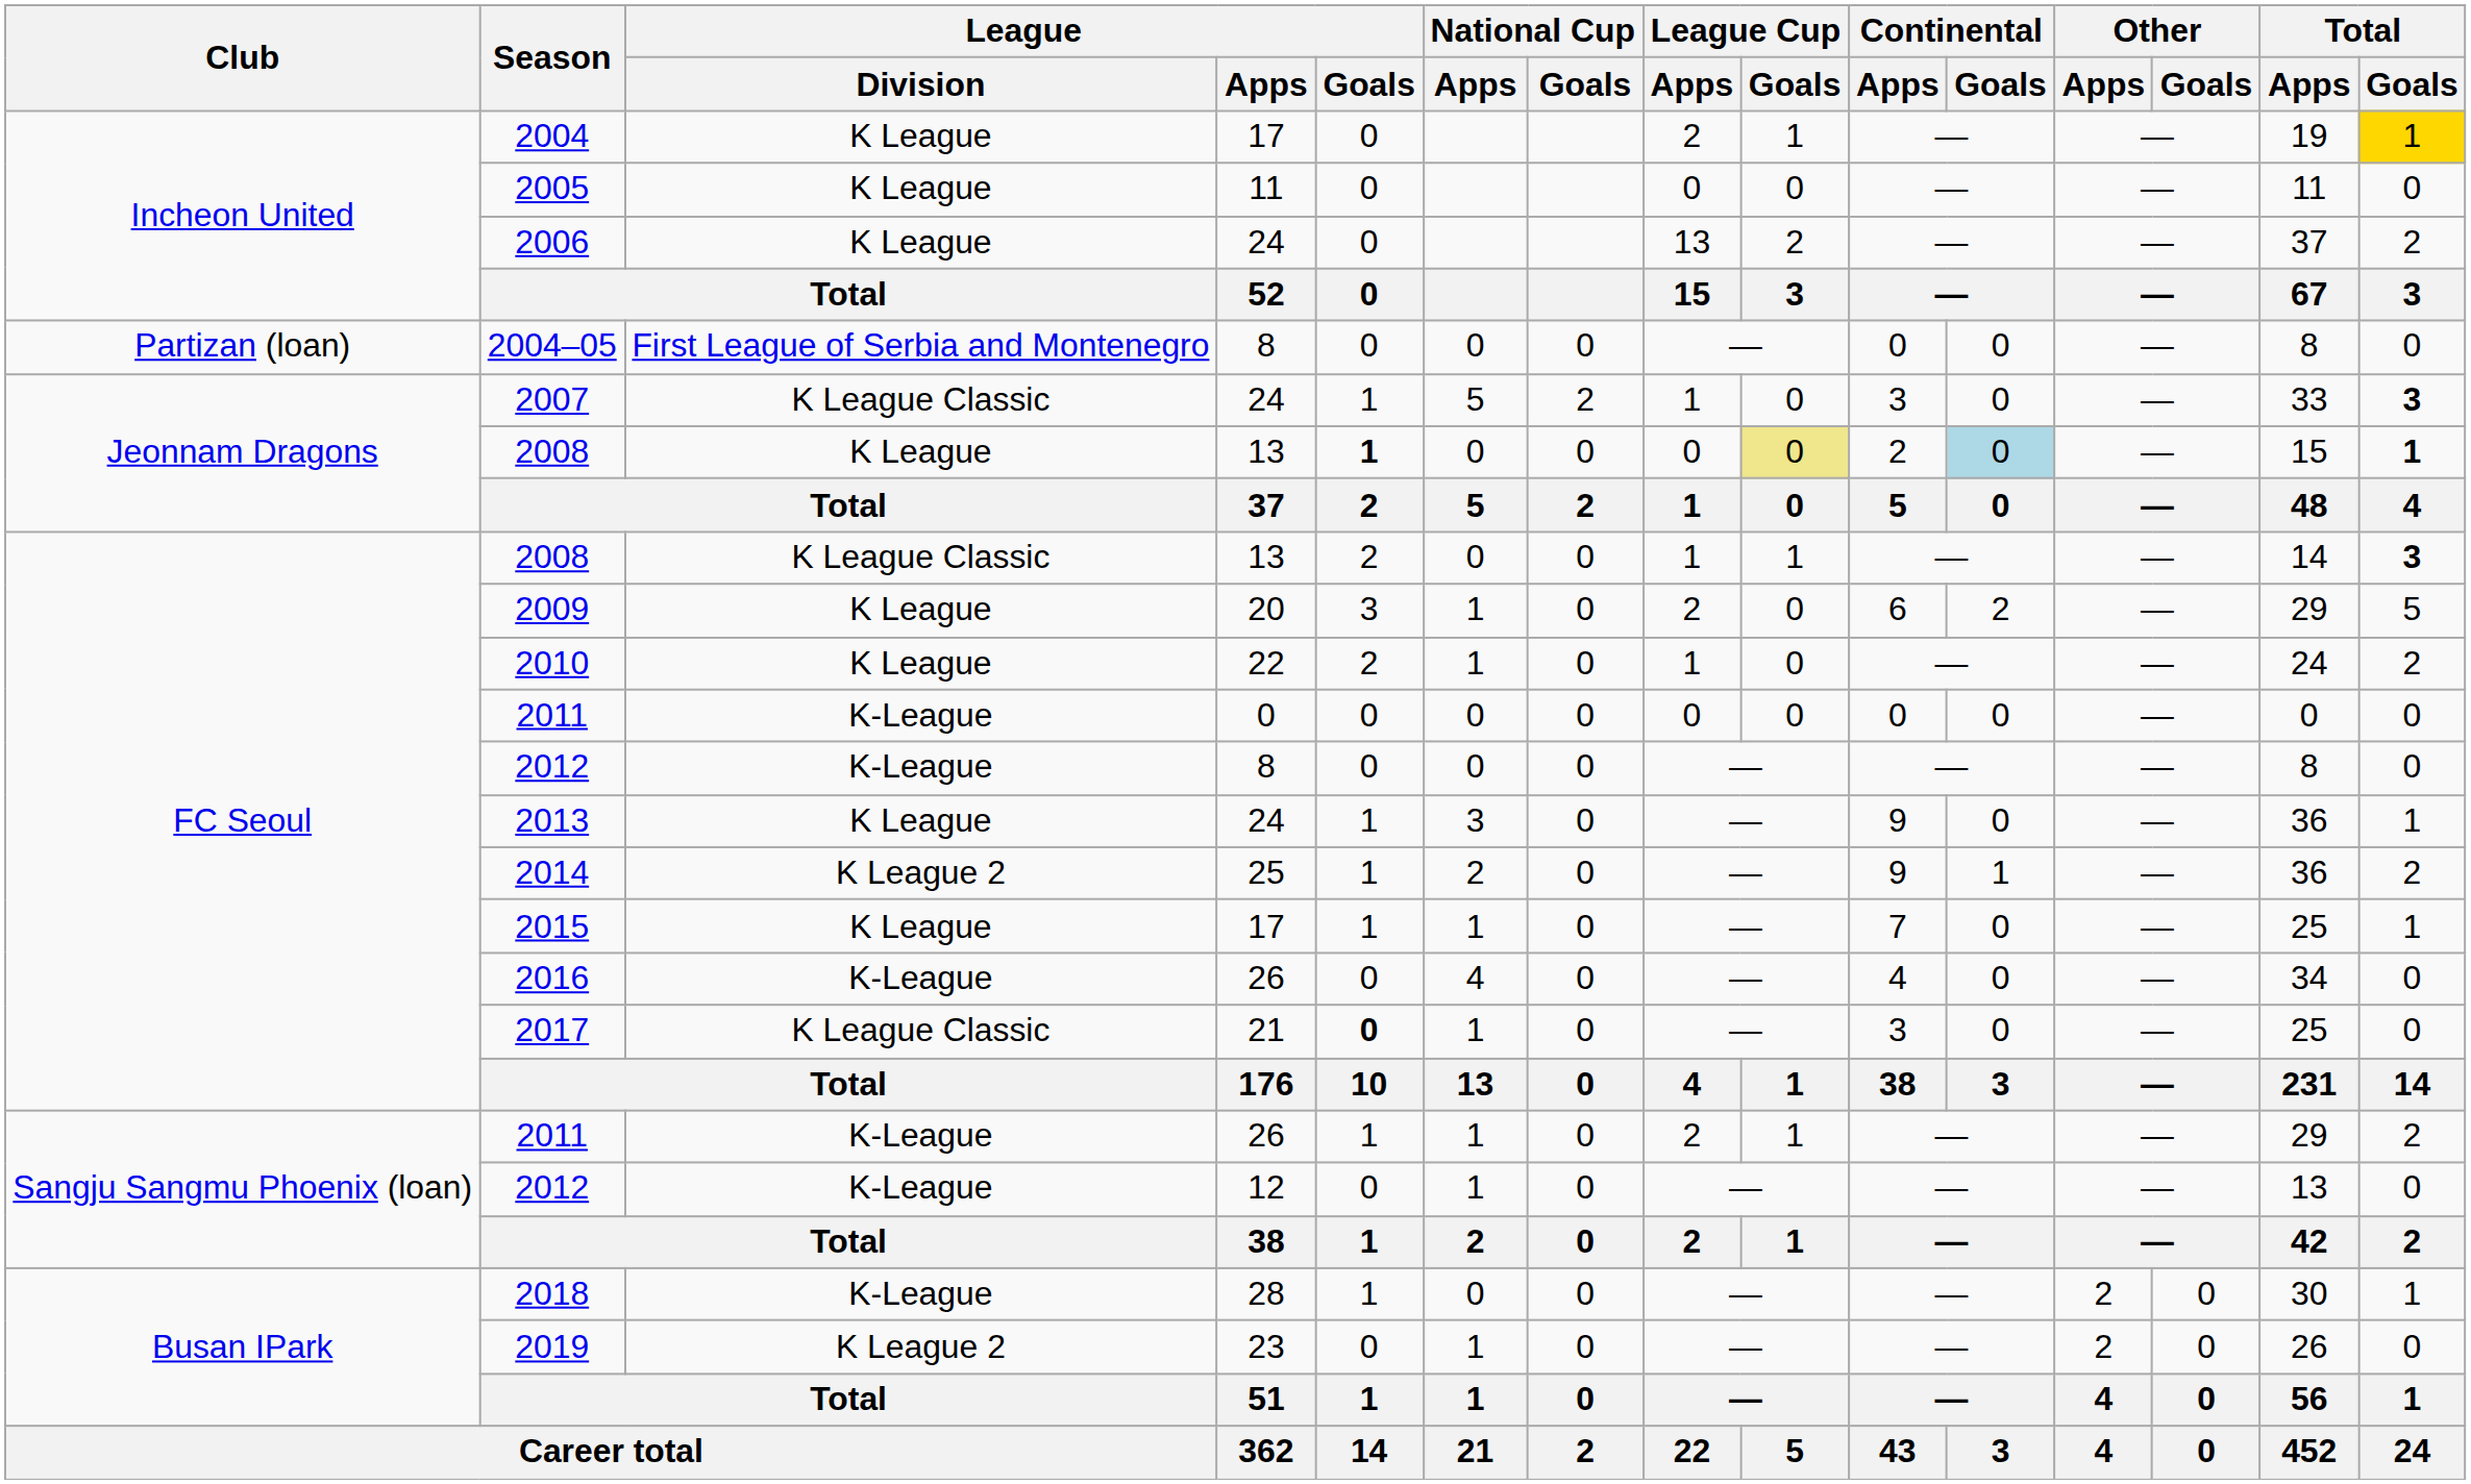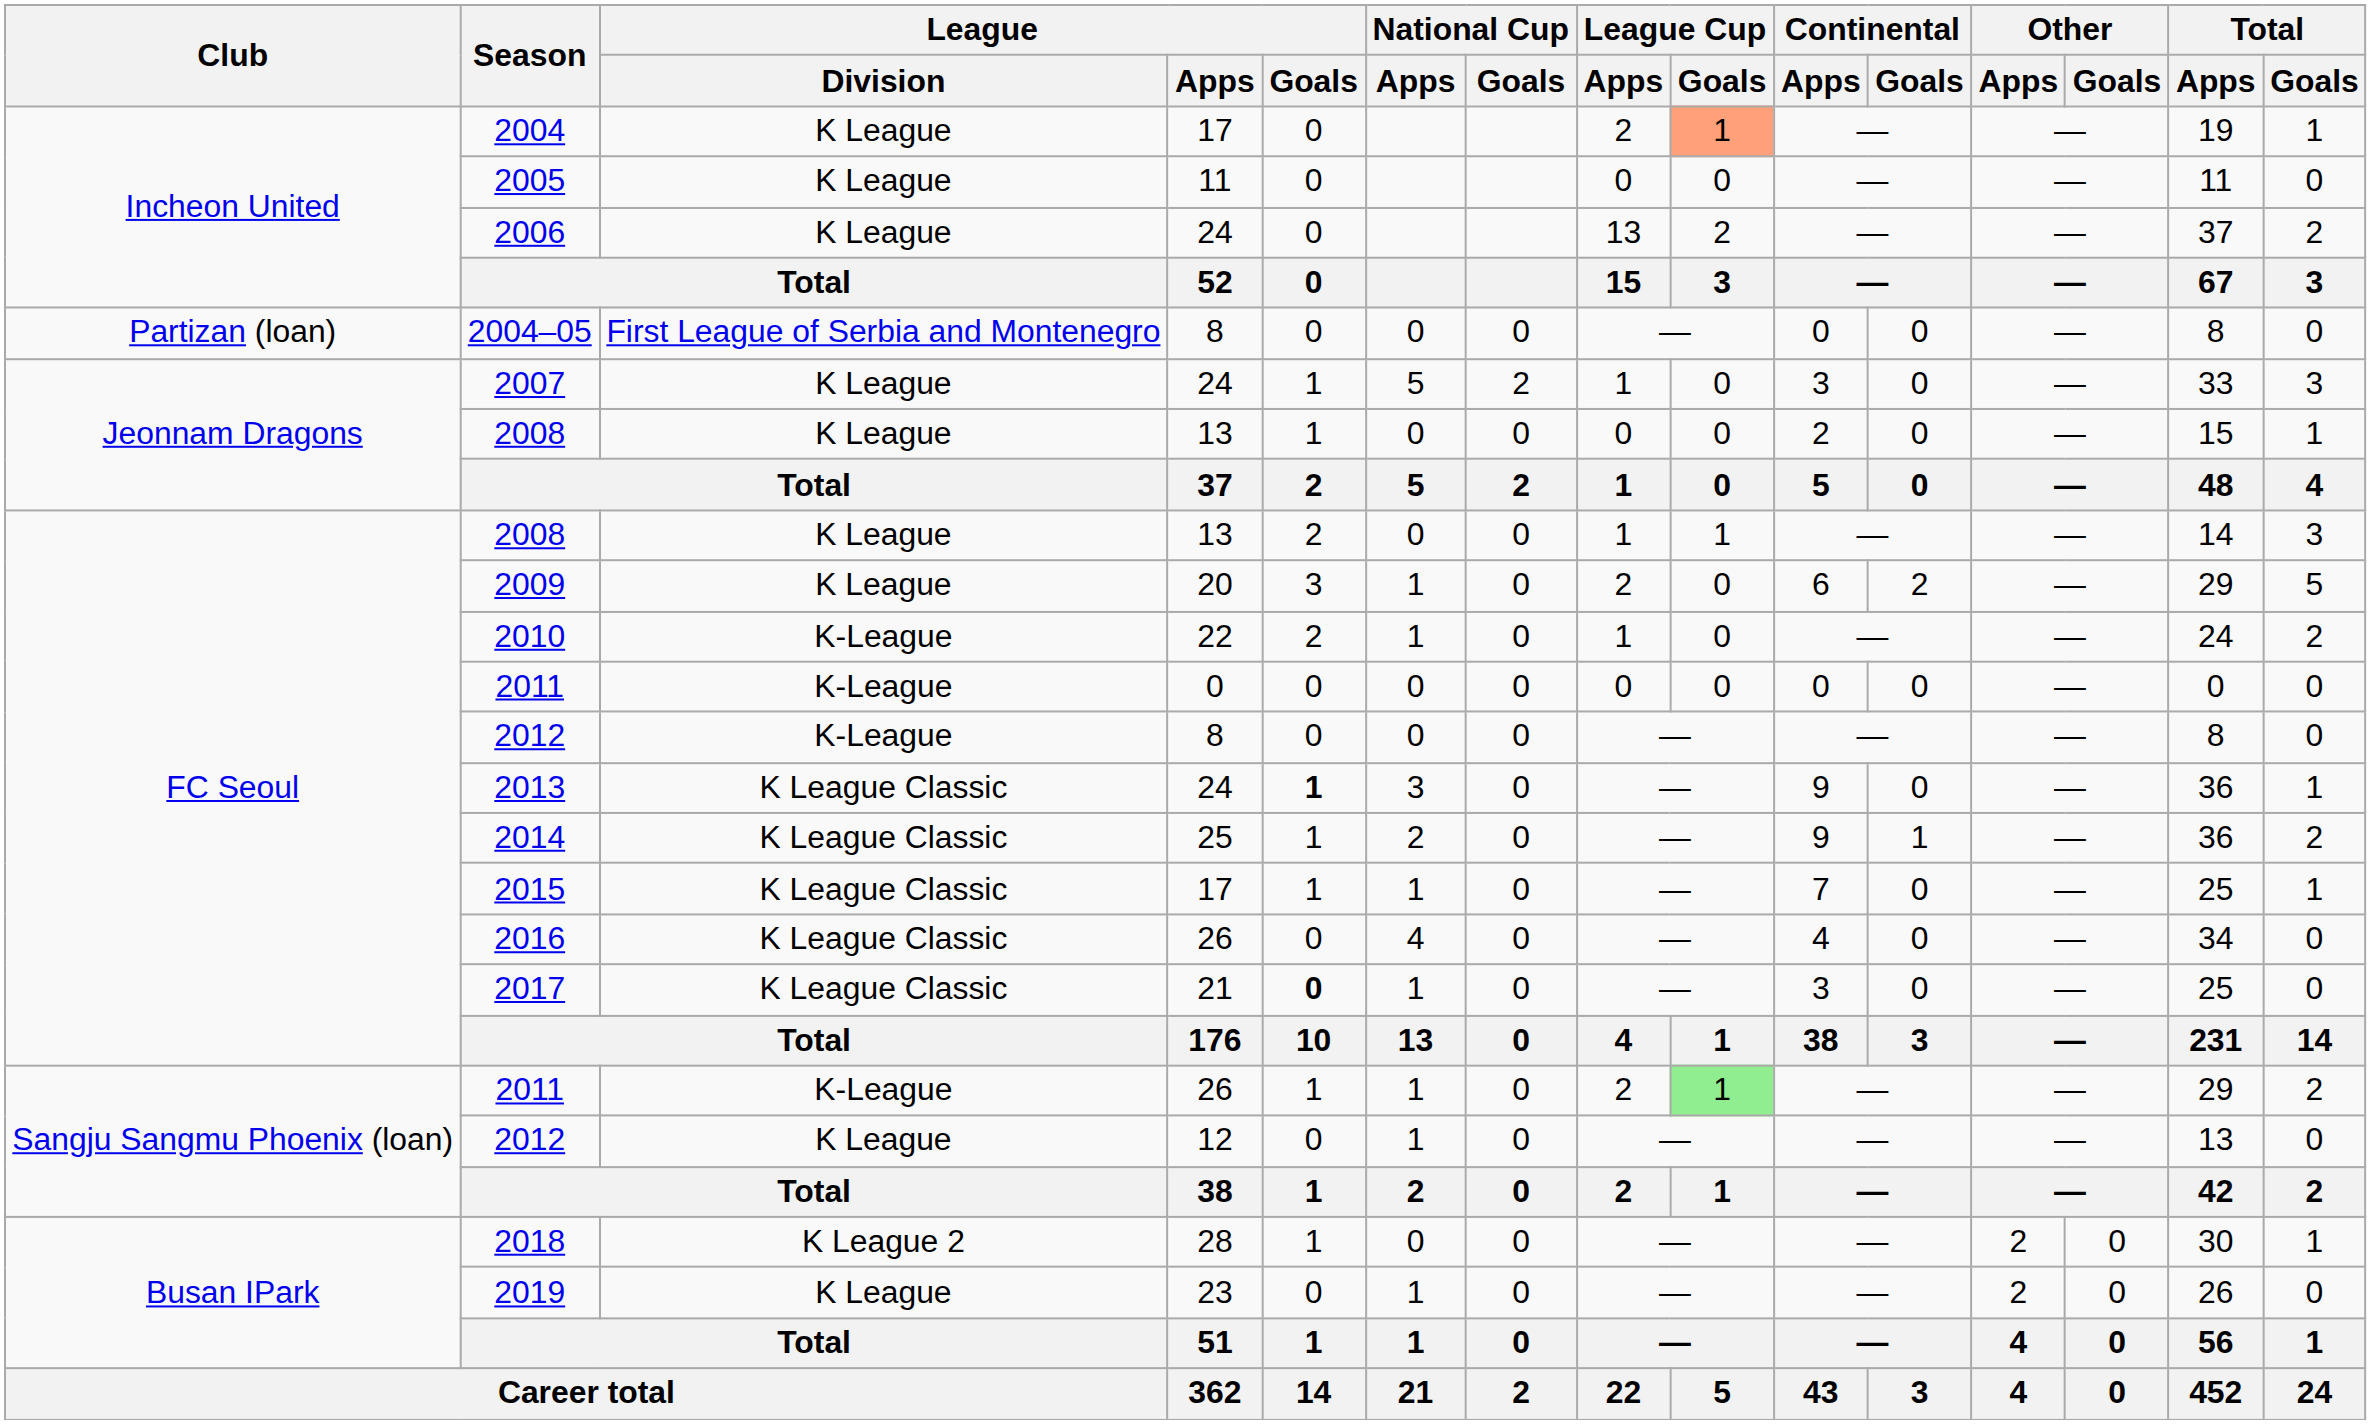 <table class="wikitable" style="text-align:center">
 <tr>
 <th rowspan="2">Club</th>
 <th rowspan="2">Season</th>
 <th colspan="3">League</th>
 <th colspan="2">National Cup</th>
 <th colspan="2">League Cup</th>
 <th colspan="2">Continental</th>
 <th colspan="2">Other</th>
 <th colspan="2">Total</th>
 </tr>
 <tr>
 <th>Division</th>
 <th>Apps</th>
 <th>Goals</th>
 <th>Apps</th>
 <th>Goals</th>
 <th>Apps</th>
 <th>Goals</th>
 <th>Apps</th>
 <th>Goals</th>
 <th>Apps</th>
 <th>Goals</th>
 <th>Apps</th>
 <th>Goals</th>
 </tr>
 <tr>
 <td rowspan="4"><a href='#'>Incheon United</a></td>
 <td><a href='#'>2004</a></td>
 <td>K League</td>
 <td>17</td>
 <td>0</td>
 <td></td>
 <td></td>
 <td>2</td>
-<td>1</td>
+<td style="background: lightsalmon;">1</td>
 <td colspan="2">—</td>
 <td colspan="2">—</td>
 <td>19</td>
-<td style="background: gold;">1</td>
+<td>1</td>
 </tr>
 <tr>
 <td><a href='#'>2005</a></td>
 <td>K League</td>
 <td>11</td>
 <td>0</td>
 <td></td>
 <td></td>
 <td>0</td>
 <td>0</td>
 <td colspan="2">—</td>
 <td colspan="2">—</td>
 <td>11</td>
 <td>0</td>
 </tr>
 <tr>
 <td><a href='#'>2006</a></td>
 <td>K League</td>
 <td>24</td>
 <td>0</td>
 <td></td>
 <td></td>
 <td>13</td>
 <td>2</td>
 <td colspan="2">—</td>
 <td colspan="2">—</td>
 <td>37</td>
 <td>2</td>
 </tr>
 <tr>
 <th colspan="2">Total</th>
 <th>52</th>
 <th>0</th>
 <th></th>
 <th></th>
 <th>15</th>
 <th>3</th>
 <th colspan="2">—</th>
 <th colspan="2">—</th>
 <th>67</th>
 <th>3</th>
 </tr>
 <tr>
 <td><a href='#'>Partizan</a> (loan)</td>
 <td><a href='#'>2004–05</a></td>
 <td><a href='#'>First League of Serbia and Montenegro</a></td>
 <td>8</td>
 <td>0</td>
 <td>0</td>
 <td>0</td>
 <td colspan="2">—</td>
 <td>0</td>
 <td>0</td>
 <td colspan="2">—</td>
 <td>8</td>
 <td>0</td>
 </tr>
 <tr>
 <td rowspan="3"><a href='#'>Jeonnam Dragons</a></td>
 <td><a href='#'>2007</a></td>
-<td>K League Classic</td>
+<td>K League</td>
 <td>24</td>
 <td>1</td>
 <td>5</td>
 <td>2</td>
 <td>1</td>
 <td>0</td>
 <td>3</td>
 <td>0</td>
 <td colspan="2">—</td>
 <td>33</td>
-<td><strong>3</strong></td>
+<td>3</td>
 </tr>
 <tr>
 <td><a href='#'>2008</a></td>
 <td>K League</td>
 <td>13</td>
-<td><strong>1</strong></td>
+<td>1</td>
 <td>0</td>
 <td>0</td>
 <td>0</td>
-<td style="background: khaki;">0</td>
+<td>0</td>
 <td>2</td>
-<td style="background: lightblue;">0</td>
+<td>0</td>
 <td colspan="2">—</td>
 <td>15</td>
-<td><strong>1</strong></td>
+<td>1</td>
 </tr>
 <tr>
 <th colspan="2">Total</th>
 <th>37</th>
 <th>2</th>
 <th>5</th>
 <th>2</th>
 <th>1</th>
 <th>0</th>
 <th>5</th>
 <th>0</th>
 <th colspan="2">—</th>
 <th>48</th>
 <th>4</th>
 </tr>
 <tr>
 <td rowspan="11"><a href='#'>FC Seoul</a></td>
 <td><a href='#'>2008</a></td>
-<td>K League Classic</td>
+<td>K League</td>
 <td>13</td>
 <td>2</td>
 <td>0</td>
 <td>0</td>
 <td>1</td>
 <td>1</td>
 <td colspan="2">—</td>
 <td colspan="2">—</td>
 <td>14</td>
-<td><strong>3</strong></td>
+<td>3</td>
 </tr>
 <tr>
 <td><a href='#'>2009</a></td>
 <td>K League</td>
 <td>20</td>
 <td>3</td>
 <td>1</td>
 <td>0</td>
 <td>2</td>
 <td>0</td>
 <td>6</td>
 <td>2</td>
 <td colspan="2">—</td>
 <td>29</td>
 <td>5</td>
 </tr>
 <tr>
 <td><a href='#'>2010</a></td>
-<td>K League</td>
+<td>K-League</td>
 <td>22</td>
 <td>2</td>
 <td>1</td>
 <td>0</td>
 <td>1</td>
 <td>0</td>
 <td colspan="2">—</td>
 <td colspan="2">—</td>
 <td>24</td>
 <td>2</td>
 </tr>
 <tr>
 <td><a href='#'>2011</a></td>
 <td>K-League</td>
 <td>0</td>
 <td>0</td>
 <td>0</td>
 <td>0</td>
 <td>0</td>
 <td>0</td>
 <td>0</td>
 <td>0</td>
 <td colspan="2">—</td>
 <td>0</td>
 <td>0</td>
 </tr>
 <tr>
 <td><a href='#'>2012</a></td>
 <td>K-League</td>
 <td>8</td>
 <td>0</td>
 <td>0</td>
 <td>0</td>
 <td colspan="2">—</td>
 <td colspan="2">—</td>
 <td colspan="2">—</td>
 <td>8</td>
 <td>0</td>
 </tr>
 <tr>
 <td><a href='#'>2013</a></td>
-<td>K League</td>
+<td>K League Classic</td>
 <td>24</td>
-<td>1</td>
+<td><strong>1</strong></td>
 <td>3</td>
 <td>0</td>
 <td colspan="2">—</td>
 <td>9</td>
 <td>0</td>
 <td colspan="2">—</td>
 <td>36</td>
 <td>1</td>
 </tr>
 <tr>
 <td><a href='#'>2014</a></td>
-<td>K League 2</td>
+<td>K League Classic</td>
 <td>25</td>
 <td>1</td>
 <td>2</td>
 <td>0</td>
 <td colspan="2">—</td>
 <td>9</td>
 <td>1</td>
 <td colspan="2">—</td>
 <td>36</td>
 <td>2</td>
 </tr>
 <tr>
 <td><a href='#'>2015</a></td>
-<td>K League</td>
+<td>K League Classic</td>
 <td>17</td>
 <td>1</td>
 <td>1</td>
 <td>0</td>
 <td colspan="2">—</td>
 <td>7</td>
 <td>0</td>
 <td colspan="2">—</td>
 <td>25</td>
 <td>1</td>
 </tr>
 <tr>
 <td><a href='#'>2016</a></td>
-<td>K-League</td>
+<td>K League Classic</td>
 <td>26</td>
 <td>0</td>
 <td>4</td>
 <td>0</td>
 <td colspan="2">—</td>
 <td>4</td>
 <td>0</td>
 <td colspan="2">—</td>
 <td>34</td>
 <td>0</td>
 </tr>
 <tr>
 <td><a href='#'>2017</a></td>
 <td>K League Classic</td>
 <td>21</td>
 <td><strong>0</strong></td>
 <td>1</td>
 <td>0</td>
 <td colspan="2">—</td>
 <td>3</td>
 <td>0</td>
 <td colspan="2">—</td>
 <td>25</td>
 <td>0</td>
 </tr>
 <tr>
 <th colspan="2">Total</th>
 <th>176</th>
 <th>10</th>
 <th>13</th>
 <th>0</th>
 <th>4</th>
 <th>1</th>
 <th>38</th>
 <th>3</th>
 <th colspan="2">—</th>
 <th>231</th>
 <th>14</th>
 </tr>
 <tr>
 <td rowspan="3"><a href='#'>Sangju Sangmu Phoenix</a> (loan)</td>
 <td><a href='#'>2011</a></td>
 <td>K-League</td>
 <td>26</td>
 <td>1</td>
 <td>1</td>
 <td>0</td>
 <td>2</td>
-<td>1</td>
+<td style="background: lightgreen;">1</td>
 <td colspan="2">—</td>
 <td colspan="2">—</td>
 <td>29</td>
 <td>2</td>
 </tr>
 <tr>
 <td><a href='#'>2012</a></td>
-<td>K-League</td>
+<td>K League</td>
 <td>12</td>
 <td>0</td>
 <td>1</td>
 <td>0</td>
 <td colspan="2">—</td>
 <td colspan="2">—</td>
 <td colspan="2">—</td>
 <td>13</td>
 <td>0</td>
 </tr>
 <tr>
 <th colspan="2">Total</th>
 <th>38</th>
 <th>1</th>
 <th>2</th>
 <th>0</th>
 <th>2</th>
 <th>1</th>
 <th colspan="2">—</th>
 <th colspan="2">—</th>
 <th>42</th>
 <th>2</th>
 </tr>
 <tr>
 <td rowspan="3"><a href='#'>Busan IPark</a></td>
 <td><a href='#'>2018</a></td>
-<td>K-League</td>
+<td>K League 2</td>
 <td>28</td>
 <td>1</td>
 <td>0</td>
 <td>0</td>
 <td colspan="2">—</td>
 <td colspan="2">—</td>
 <td>2</td>
 <td>0</td>
 <td>30</td>
 <td>1</td>
 </tr>
 <tr>
 <td><a href='#'>2019</a></td>
-<td>K League 2</td>
+<td>K League</td>
 <td>23</td>
 <td>0</td>
 <td>1</td>
 <td>0</td>
 <td colspan="2">—</td>
 <td colspan="2">—</td>
 <td>2</td>
 <td>0</td>
 <td>26</td>
 <td>0</td>
 </tr>
 <tr>
 <th colspan="2">Total</th>
 <th>51</th>
 <th>1</th>
 <th>1</th>
 <th>0</th>
 <th colspan="2">—</th>
 <th colspan="2">—</th>
 <th>4</th>
 <th>0</th>
 <th>56</th>
 <th>1</th>
 </tr>
 <tr>
 <th colspan="3">Career total</th>
 <th>362</th>
 <th>14</th>
 <th>21</th>
 <th>2</th>
 <th>22</th>
 <th>5</th>
 <th>43</th>
 <th>3</th>
 <th>4</th>
 <th>0</th>
 <th>452</th>
 <th>24</th>
 </tr>
 </table>
